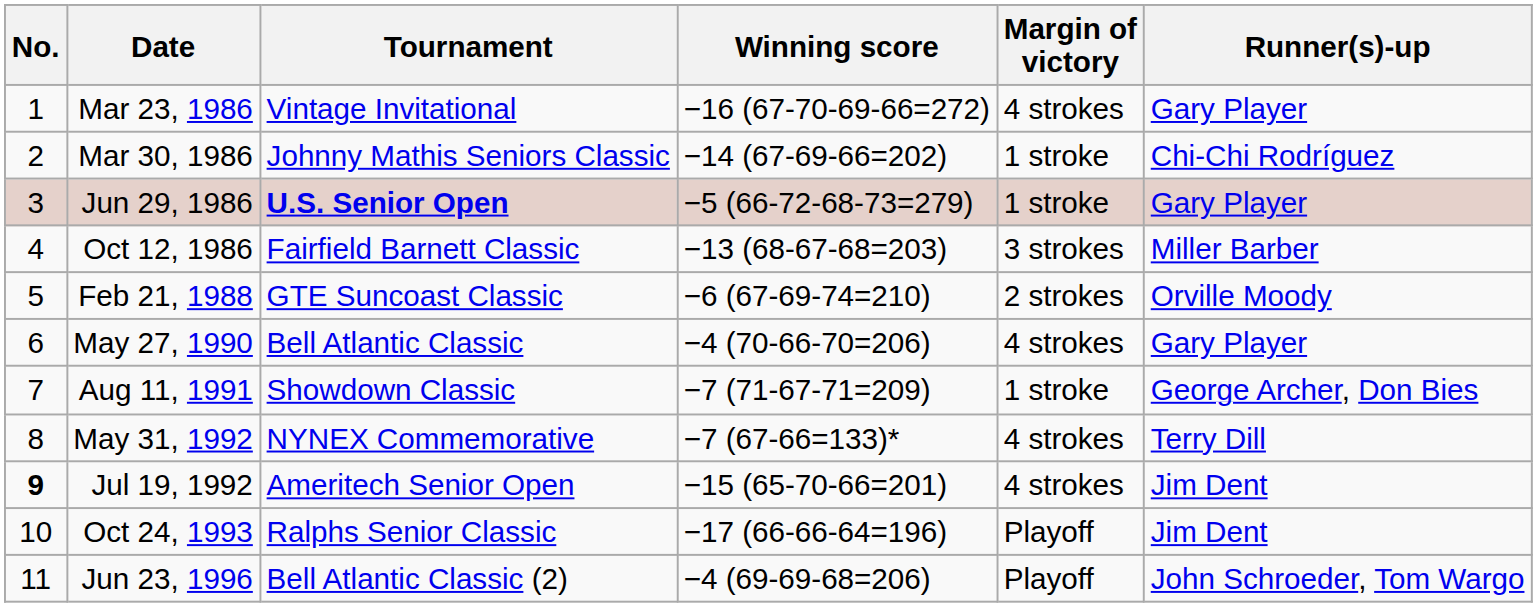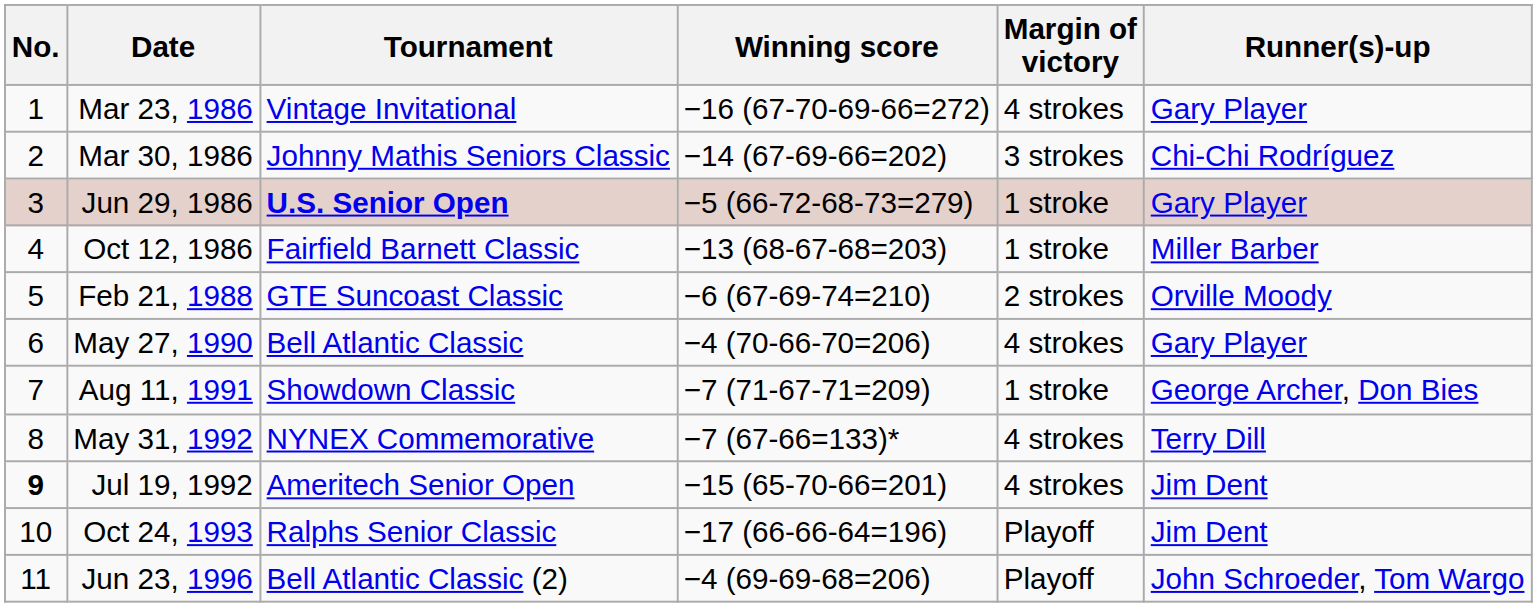 <table class="wikitable" style="font-size:95%;">
 <tr>
 <th>No.</th>
 <th>Date</th>
 <th>Tournament</th>
 <th>Winning score</th>
 <th>Margin of<br>victory</th>
 <th>Runner(s)-up</th>
 </tr>
 <tr>
 <td align=center>1</td>
 <td align=right>Mar 23, <a href='#'>1986</a></td>
 <td><a href='#'>Vintage Invitational</a></td>
 <td>−16 (67-70-69-66=272)</td>
 <td>4 strokes</td>
 <td> <a href='#'>Gary Player</a></td>
 </tr>
 <tr>
 <td align=center>2</td>
 <td align=right>Mar 30, 1986</td>
 <td><a href='#'>Johnny Mathis Seniors Classic</a></td>
 <td>−14 (67-69-66=202)</td>
-<td>1 stroke</td>
+<td>3 strokes</td>
 <td> <a href='#'>Chi-Chi Rodríguez</a></td>
 </tr>
 <tr style="background:#e5d1cb;">
 <td align=center>3</td>
 <td align=right>Jun 29, 1986</td>
 <td><strong><a href='#'>U.S. Senior Open</a></strong></td>
 <td>−5 (66-72-68-73=279)</td>
 <td>1 stroke</td>
 <td> <a href='#'>Gary Player</a></td>
 </tr>
 <tr>
 <td align=center>4</td>
 <td align=right>Oct 12, 1986</td>
 <td><a href='#'>Fairfield Barnett Classic</a></td>
 <td>−13 (68-67-68=203)</td>
-<td>3 strokes</td>
+<td>1 stroke</td>
 <td> <a href='#'>Miller Barber</a></td>
 </tr>
 <tr>
 <td align=center>5</td>
 <td align=right>Feb 21, <a href='#'>1988</a></td>
 <td><a href='#'>GTE Suncoast Classic</a></td>
 <td>−6 (67-69-74=210)</td>
 <td>2 strokes</td>
 <td> <a href='#'>Orville Moody</a></td>
 </tr>
 <tr>
 <td align=center>6</td>
 <td align=right>May 27, <a href='#'>1990</a></td>
 <td><a href='#'>Bell Atlantic Classic</a></td>
 <td>−4 (70-66-70=206)</td>
 <td>4 strokes</td>
 <td> <a href='#'>Gary Player</a></td>
 </tr>
 <tr>
 <td align=center>7</td>
 <td align=right>Aug 11, <a href='#'>1991</a></td>
 <td><a href='#'>Showdown Classic</a></td>
 <td>−7 (71-67-71=209)</td>
 <td>1 stroke</td>
 <td> <a href='#'>George Archer</a>,  <a href='#'>Don Bies</a></td>
 </tr>
 <tr>
 <td align=center>8</td>
 <td align=right>May 31, <a href='#'>1992</a></td>
 <td><a href='#'>NYNEX Commemorative</a></td>
 <td>−7 (67-66=133)*</td>
 <td>4 strokes</td>
 <td> <a href='#'>Terry Dill</a></td>
 </tr>
 <tr>
 <td align=center><strong>9</strong></td>
 <td align=right>Jul 19, 1992</td>
 <td><a href='#'>Ameritech Senior Open</a></td>
 <td>−15 (65-70-66=201)</td>
 <td>4 strokes</td>
 <td> <a href='#'>Jim Dent</a></td>
 </tr>
 <tr>
 <td align=center>10</td>
 <td align=right>Oct 24, <a href='#'>1993</a></td>
 <td><a href='#'>Ralphs Senior Classic</a></td>
 <td>−17 (66-66-64=196)</td>
 <td>Playoff</td>
 <td> <a href='#'>Jim Dent</a></td>
 </tr>
 <tr>
 <td align=center>11</td>
 <td align=right>Jun 23, <a href='#'>1996</a></td>
 <td><a href='#'>Bell Atlantic Classic</a> (2)</td>
 <td>−4 (69-69-68=206)</td>
 <td>Playoff</td>
 <td> <a href='#'>John Schroeder</a>,  <a href='#'>Tom Wargo</a></td>
 </tr>
 </table>
